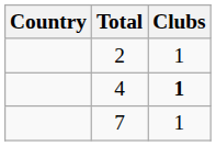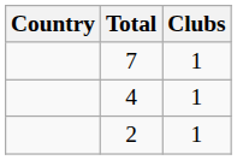 <table class="wikitable sortable">
 <tr>
 <th>Country</th>
 <th>Total</th>
 <th>Clubs</th>
 </tr>
 <tr>
 <td></td>
-<td align="center">2</td>
+<td align="center">7</td>
 <td align="center">1</td>
 </tr>
 <tr>
 <td></td>
 <td align="center">4</td>
-<td align="center"><strong>1</strong></td>
+<td align="center">1</td>
 </tr>
 <tr>
 <td></td>
-<td align="center">7</td>
+<td align="center">2</td>
 <td align="center">1</td>
 </tr>
 </table>
